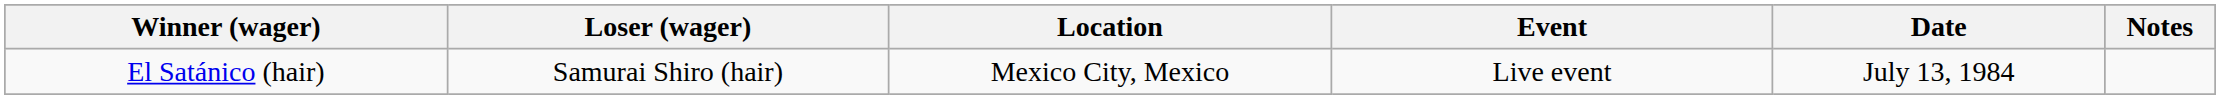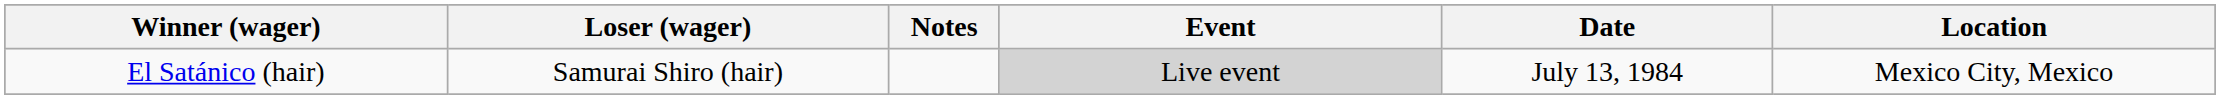 <table class="wikitable sortable" width=100%  style="text-align: center">
 <tr>
 <th width=20% scope="col">Winner (wager)</th>
 <th width=20% scope="col">Loser (wager)</th>
-<th width=20% scope="col">Location</th>
+<th class="unsortable" width=5% scope="col">Notes</th>
 <th width=20% scope="col">Event</th>
 <th width=15% scope="col">Date</th>
-<th class="unsortable" width=5% scope="col">Notes</th>
+<th width=20% scope="col">Location</th>
 </tr>
 <tr>
 <td><a href='#'>El Satánico</a> (hair)</td>
 <td>Samurai Shiro (hair)</td>
+<td></td>
+<td style="background: lightgrey;">Live event</td>
+<td>July 13, 1984</td>
 <td>Mexico City, Mexico</td>
-<td>Live event</td>
-<td>July 13, 1984</td>
-<td></td>
 </tr>
 </table>
